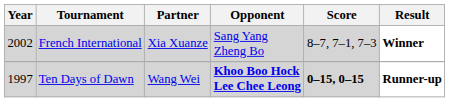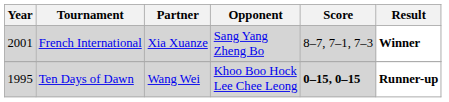 <table class="sortable wikitable" style="font-size: 90%;">
 <tr>
 <th>Year</th>
 <th>Tournament</th>
 <th>Partner</th>
 <th>Opponent</th>
 <th>Score</th>
 <th>Result</th>
 </tr>
 <tr style="background:#D5D5D5">
-<td align="center">2002</td>
+<td align="center">2001</td>
 <td align="left"><a href='#'>French International</a></td>
 <td align="left"> <a href='#'>Xia Xuanze</a></td>
 <td align="left"> <a href='#'>Sang Yang</a> <br>  <a href='#'>Zheng Bo</a></td>
 <td align="left">8–7, 7–1, 7–3</td>
 <td style="text-align:left; background:white"> <strong>Winner</strong></td>
 </tr>
 <tr>
 </tr>
 <tr style="background:#D5D5D5">
-<td align="center">1997</td>
+<td align="center">1995</td>
 <td align="left"><a href='#'>Ten Days of Dawn</a></td>
 <td align="left"> <a href='#'>Wang Wei</a></td>
-<td align="left"><strong> <a href='#'>Khoo Boo Hock</a> <br>  <a href='#'>Lee Chee Leong</a></strong></td>
+<td align="left"> <a href='#'>Khoo Boo Hock</a> <br>  <a href='#'>Lee Chee Leong</a></td>
 <td align="left"><strong>0–15, 0–15</strong></td>
 <td style="text-align:left; background:white"> <strong>Runner-up</strong></td>
 </tr>
 </table>
